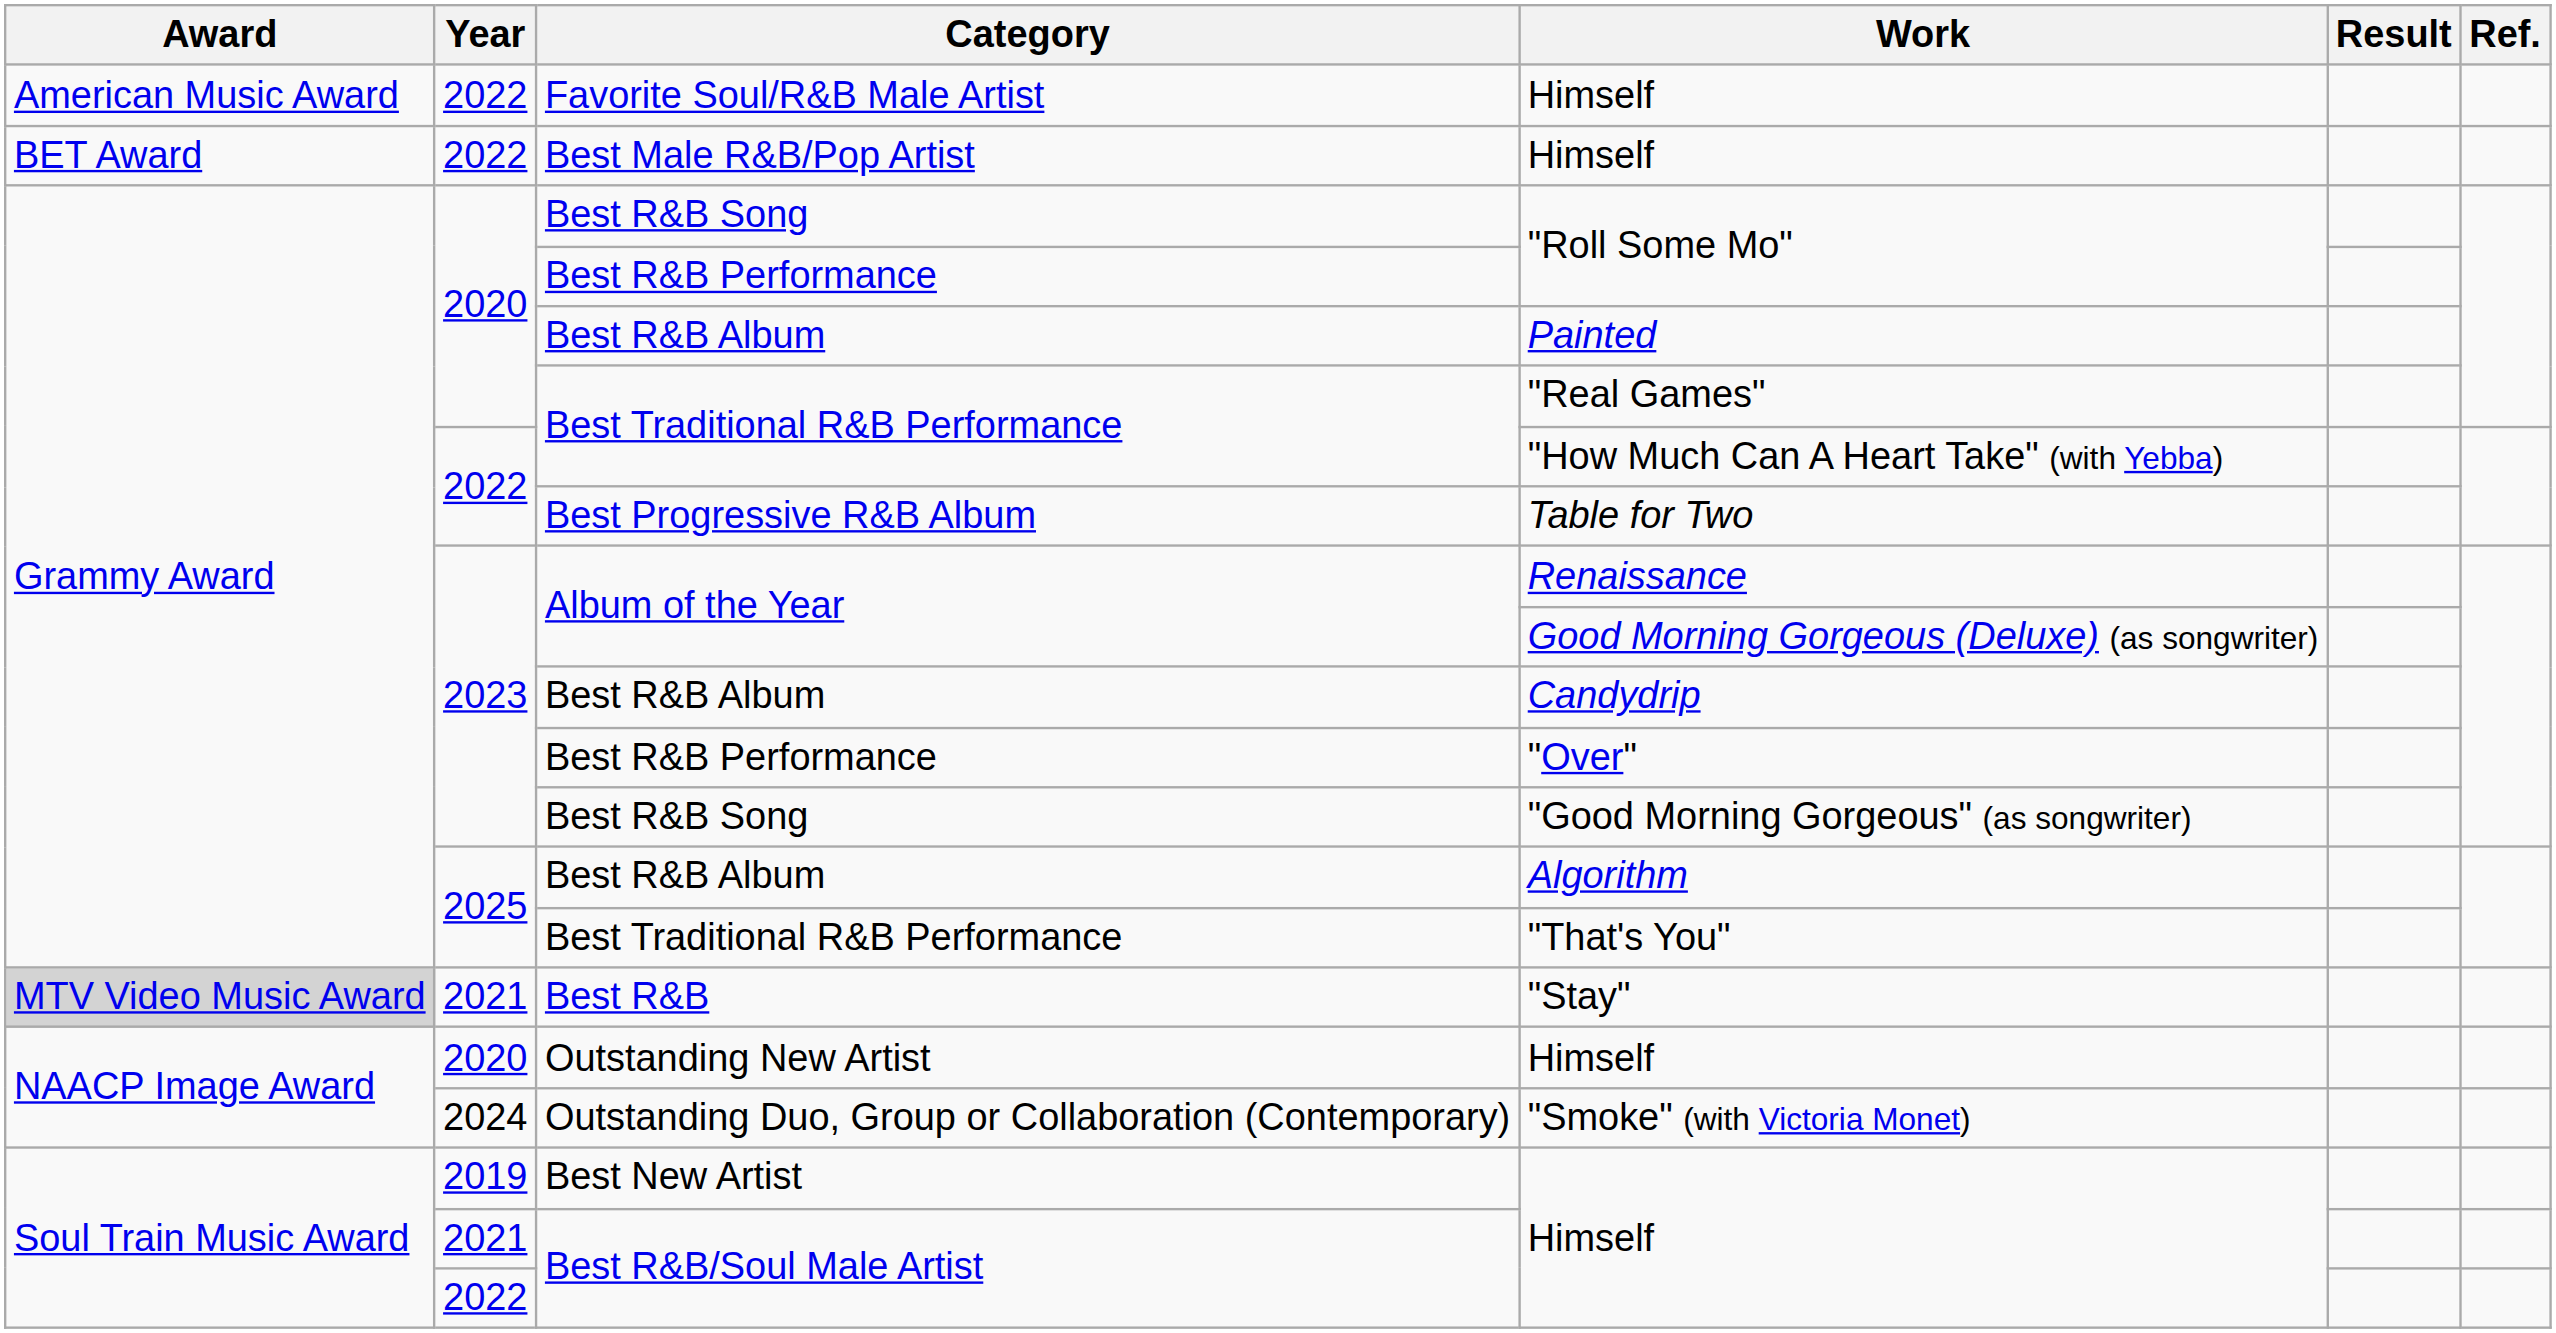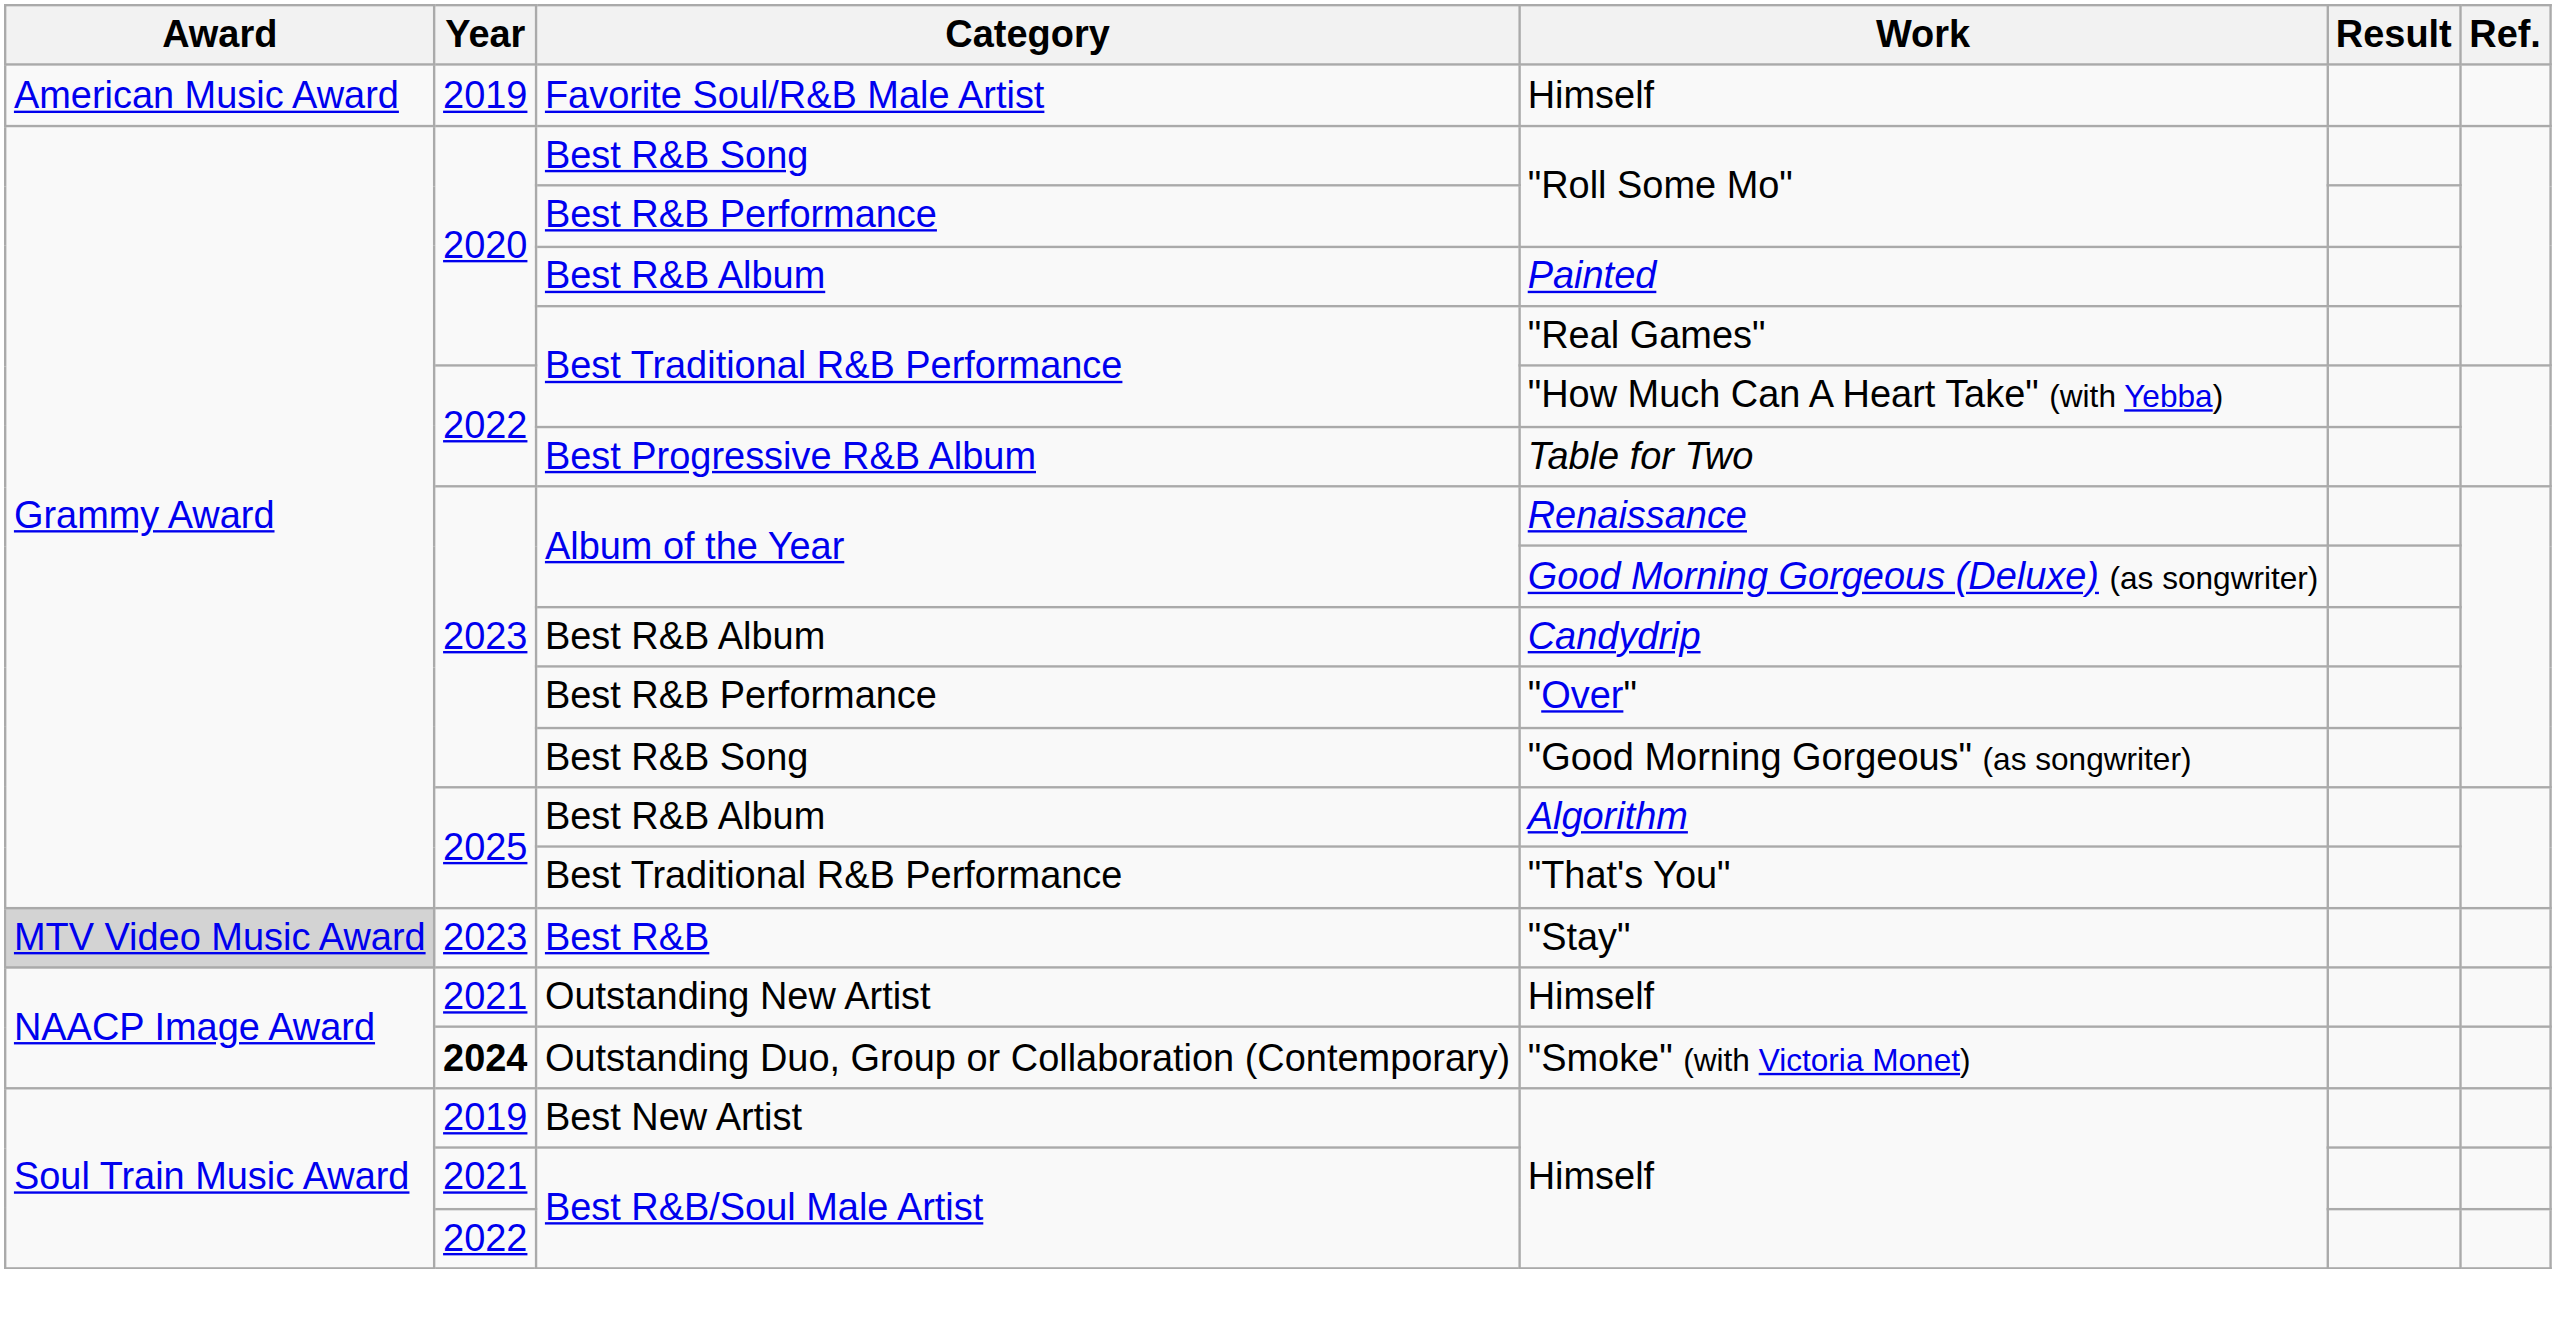 <table class="wikitable">
 <tr>
 <th style="text-align:center;">Award</th>
 <th style="text-align:center;">Year</th>
 <th style="text-align:center;">Category</th>
 <th style="text-align:center;">Work</th>
 <th style="text-align:center;">Result</th>
 <th style="text-align:center;">Ref.</th>
 </tr>
 <tr>
 <td rowspan=1><a href='#'>American Music Award</a></td>
-<td rowspan=1><a href='#'>2022</a></td>
+<td rowspan=1><a href='#'>2019</a></td>
 <td><a href='#'>Favorite Soul/R&B Male Artist</a></td>
-<td rowspan=1>Himself</td>
-<td></td>
-<td rowspan=1></td>
-</tr>
-<tr>
-<td rowspan=1><a href='#'>BET Award</a></td>
-<td rowspan=1><a href='#'>2022</a></td>
-<td><a href='#'>Best Male R&B/Pop Artist</a></td>
 <td rowspan=1>Himself</td>
 <td></td>
 <td rowspan=1></td>
 </tr>
 <tr>
 <td rowspan=13><a href='#'>Grammy Award</a></td>
 <td rowspan=4><a href='#'>2020</a></td>
 <td><a href='#'>Best R&B Song</a></td>
 <td rowspan=2>"Roll Some Mo"</td>
 <td></td>
 <td rowspan=4></td>
 </tr>
 <tr>
 <td><a href='#'>Best R&B Performance</a></td>
 <td></td>
 </tr>
 <tr>
 <td><a href='#'>Best R&B Album</a></td>
 <td><em><a href='#'>Painted</a></em></td>
 <td></td>
 </tr>
 <tr>
 <td rowspan=2><a href='#'>Best Traditional R&B Performance</a></td>
 <td>"Real Games"</td>
 <td></td>
 </tr>
 <tr>
 <td rowspan=2><a href='#'>2022</a></td>
 <td>"How Much Can A Heart Take" <small>(with <a href='#'>Yebba</a>)</small></td>
 <td></td>
 <td rowspan=2></td>
 </tr>
 <tr>
 <td><a href='#'>Best Progressive R&B Album</a></td>
 <td><em>Table for Two</em></td>
 <td></td>
 </tr>
 <tr>
 <td rowspan=5><a href='#'>2023</a></td>
 <td rowspan=2><a href='#'>Album of the Year</a></td>
 <td><em><a href='#'>Renaissance</a></em> </td>
 <td></td>
 <td rowspan=5></td>
 </tr>
 <tr>
 <td><em><a href='#'>Good Morning Gorgeous (Deluxe)</a></em> <small>(as songwriter)</small></td>
 <td></td>
 </tr>
 <tr>
 <td>Best R&B Album</td>
 <td><em><a href='#'>Candydrip</a></em></td>
 <td></td>
 </tr>
 <tr>
 <td>Best R&B Performance</td>
 <td>"<a href='#'>Over</a>"</td>
 <td></td>
 </tr>
 <tr>
 <td>Best R&B Song</td>
 <td>"Good Morning Gorgeous" <small>(as songwriter)</small></td>
 <td></td>
 </tr>
 <tr>
 <td rowspan=2><a href='#'>2025</a></td>
 <td>Best R&B Album</td>
 <td><em><a href='#'>Algorithm</a></em></td>
 <td></td>
 <td rowspan=2></td>
 </tr>
 <tr>
 <td>Best Traditional R&B Performance</td>
 <td>"That's You"</td>
 <td></td>
 </tr>
 <tr>
 <td rowspan=1 style="background: lightgrey;"><a href='#'>MTV Video Music Award</a></td>
-<td rowspan=1><a href='#'>2021</a></td>
+<td rowspan=1><a href='#'>2023</a></td>
 <td><a href='#'>Best R&B</a></td>
 <td rowspan=1>"Stay" </td>
 <td></td>
 <td rowspan=1></td>
 </tr>
 <tr>
 <td rowspan=2><a href='#'>NAACP Image Award</a></td>
-<td rowspan=1><a href='#'>2020</a></td>
+<td rowspan=1><a href='#'>2021</a></td>
 <td>Outstanding New Artist</td>
 <td rowspan=1>Himself</td>
 <td></td>
 <td rowspan=1></td>
 </tr>
 <tr>
-<td rowspan=1>2024</td>
+<td rowspan=1><strong>2024</strong></td>
 <td>Outstanding Duo, Group or Collaboration (Contemporary)</td>
 <td rowspan=1>"Smoke" <small>(with <a href='#'>Victoria Monet</a>)</small></td>
 <td></td>
 <td rowspan=1></td>
 </tr>
 <tr>
 <td rowspan=4><a href='#'>Soul Train Music Award</a></td>
 <td rowspan=1><a href='#'>2019</a></td>
 <td>Best New Artist</td>
 <td rowspan=3>Himself</td>
 <td></td>
 <td rowspan=1></td>
 </tr>
 <tr>
 <td rowspan=1><a href='#'>2021</a></td>
 <td rowspan=2><a href='#'>Best R&B/Soul Male Artist</a></td>
 <td></td>
 <td rowspan=1></td>
 </tr>
 <tr>
 <td rowspan=1><a href='#'>2022</a></td>
 <td></td>
 <td rowspan=1></td>
 </tr>
 </table>
